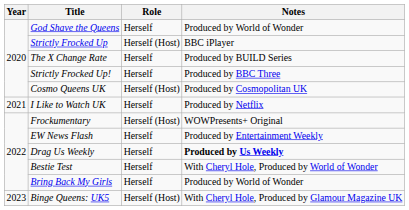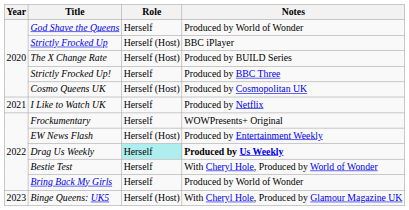 <table class="wikitable">
 <tr>
 <th>Year</th>
 <th>Title</th>
 <th>Role</th>
 <th>Notes</th>
 </tr>
 <tr>
 <td rowspan="5">2020</td>
 <td><em><a href='#'>God Shave the Queens</a></em></td>
 <td>Herself</td>
 <td>Produced by World of Wonder</td>
 </tr>
 <tr>
 <td><em><a href='#'>Strictly Frocked Up</a></em></td>
 <td>Herself (Host)</td>
 <td>BBC iPlayer</td>
 </tr>
 <tr>
 <td><em>The X Change Rate</em></td>
-<td>Herself</td>
+<td>Herself (Host)</td>
 <td>Produced by BUILD Series</td>
 </tr>
 <tr>
 <td><em>Strictly Frocked Up!</em></td>
 <td>Herself</td>
 <td>Produced by <a href='#'>BBC Three</a></td>
 </tr>
 <tr>
 <td><em>Cosmo Queens UK</em></td>
 <td>Herself (Host)</td>
 <td>Produced by <a href='#'>Cosmopolitan UK</a></td>
 </tr>
 <tr>
 <td>2021</td>
 <td><em>I Like to Watch UK</em></td>
 <td>Herself</td>
 <td>Produced by <a href='#'>Netflix</a></td>
 </tr>
 <tr>
 <td rowspan="5">2022</td>
 <td><em>Frockumentary</em></td>
-<td>Herself (Host)</td>
+<td>Herself</td>
 <td>WOWPresents+ Original</td>
 </tr>
 <tr>
 <td><em>EW News Flash</em></td>
-<td>Herself</td>
+<td>Herself (Host)</td>
 <td>Produced by <a href='#'>Entertainment Weekly</a></td>
 </tr>
 <tr>
 <td><em>Drag Us Weekly</em></td>
-<td>Herself</td>
+<td style="background: paleturquoise;">Herself</td>
 <td><strong>Produced by <a href='#'>Us Weekly</a></strong></td>
 </tr>
 <tr>
 <td><em>Bestie Test</em></td>
 <td>Herself</td>
 <td>With <a href='#'>Cheryl Hole</a>, Produced by <a href='#'>World of Wonder</a></td>
 </tr>
 <tr>
 <td><em><a href='#'>Bring Back My Girls</a></em></td>
 <td>Herself</td>
 <td>Produced by World of Wonder</td>
 </tr>
 <tr>
 <td>2023</td>
 <td><em>Binge Queens: <a href='#'>UK5</a></em></td>
 <td>Herself (Host)</td>
 <td>With <a href='#'>Cheryl Hole</a>, Produced by <a href='#'>Glamour Magazine UK</a></td>
 </tr>
 </table>
